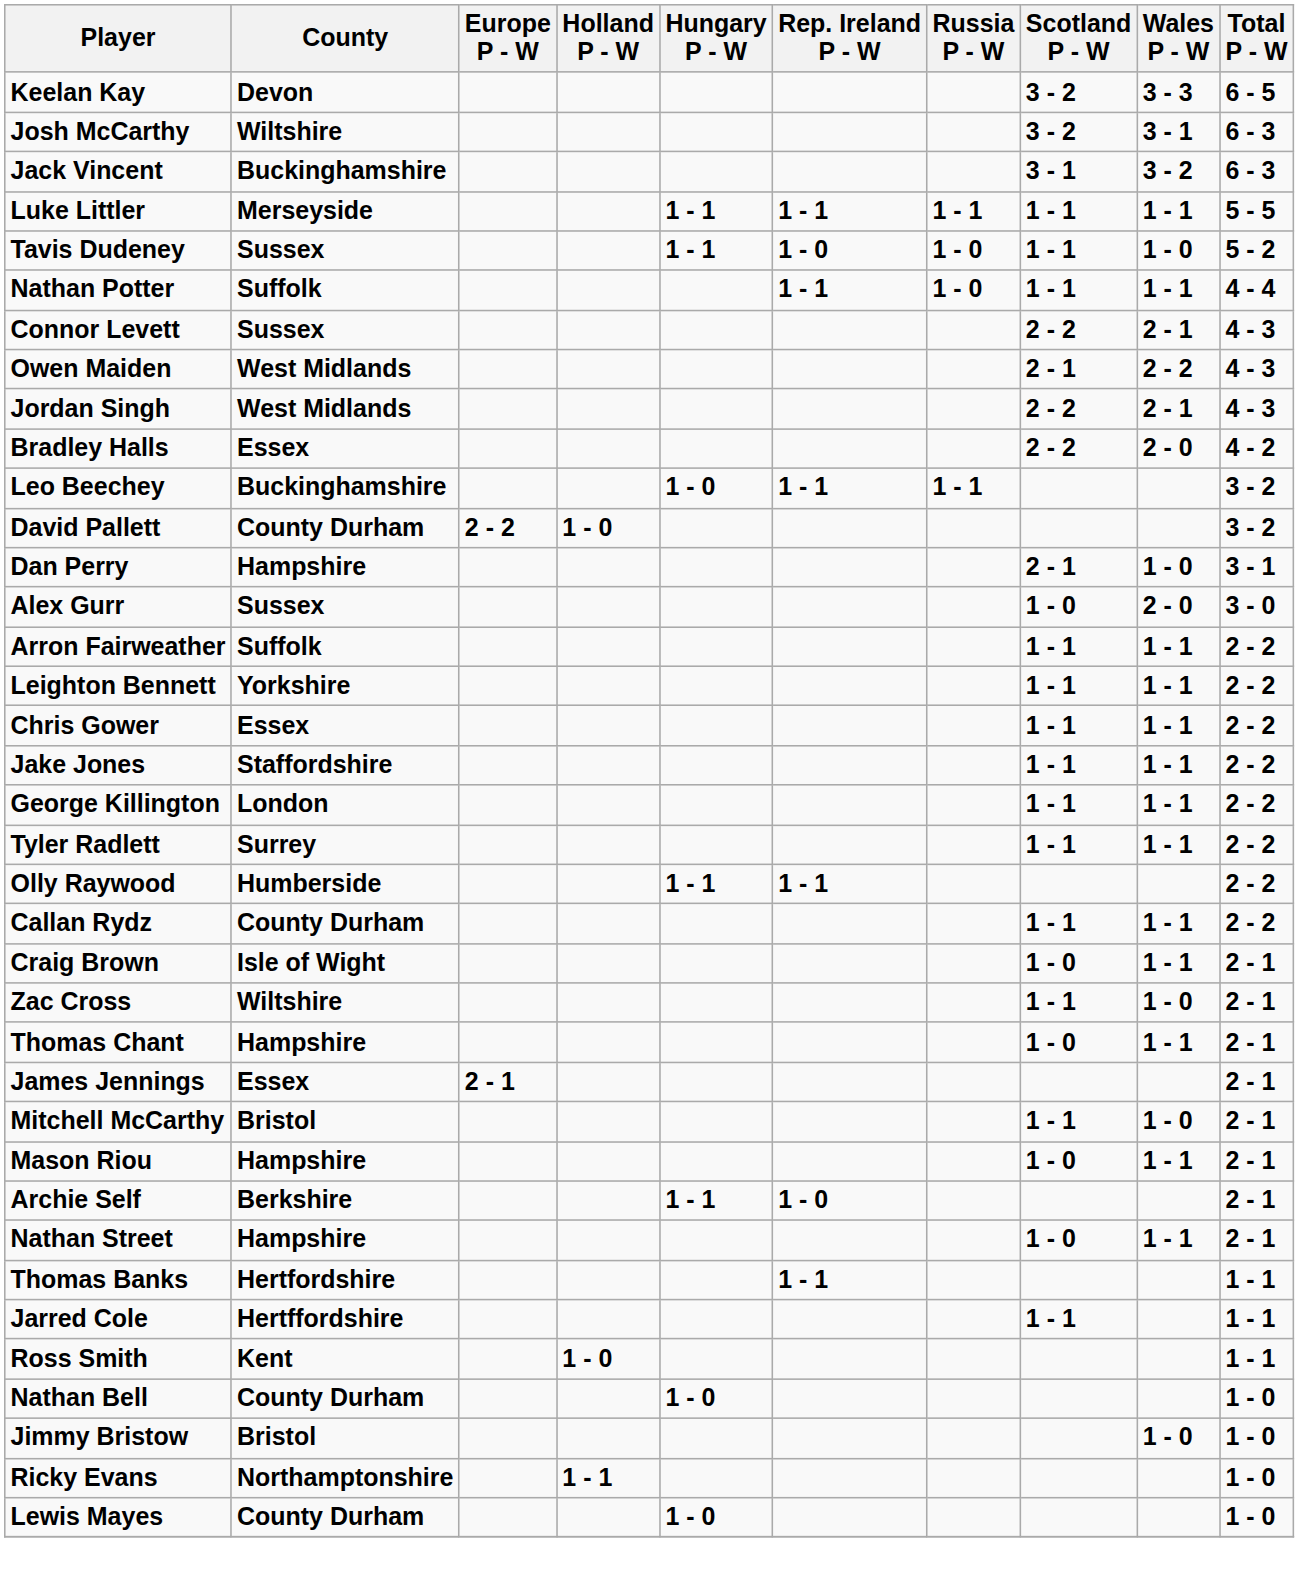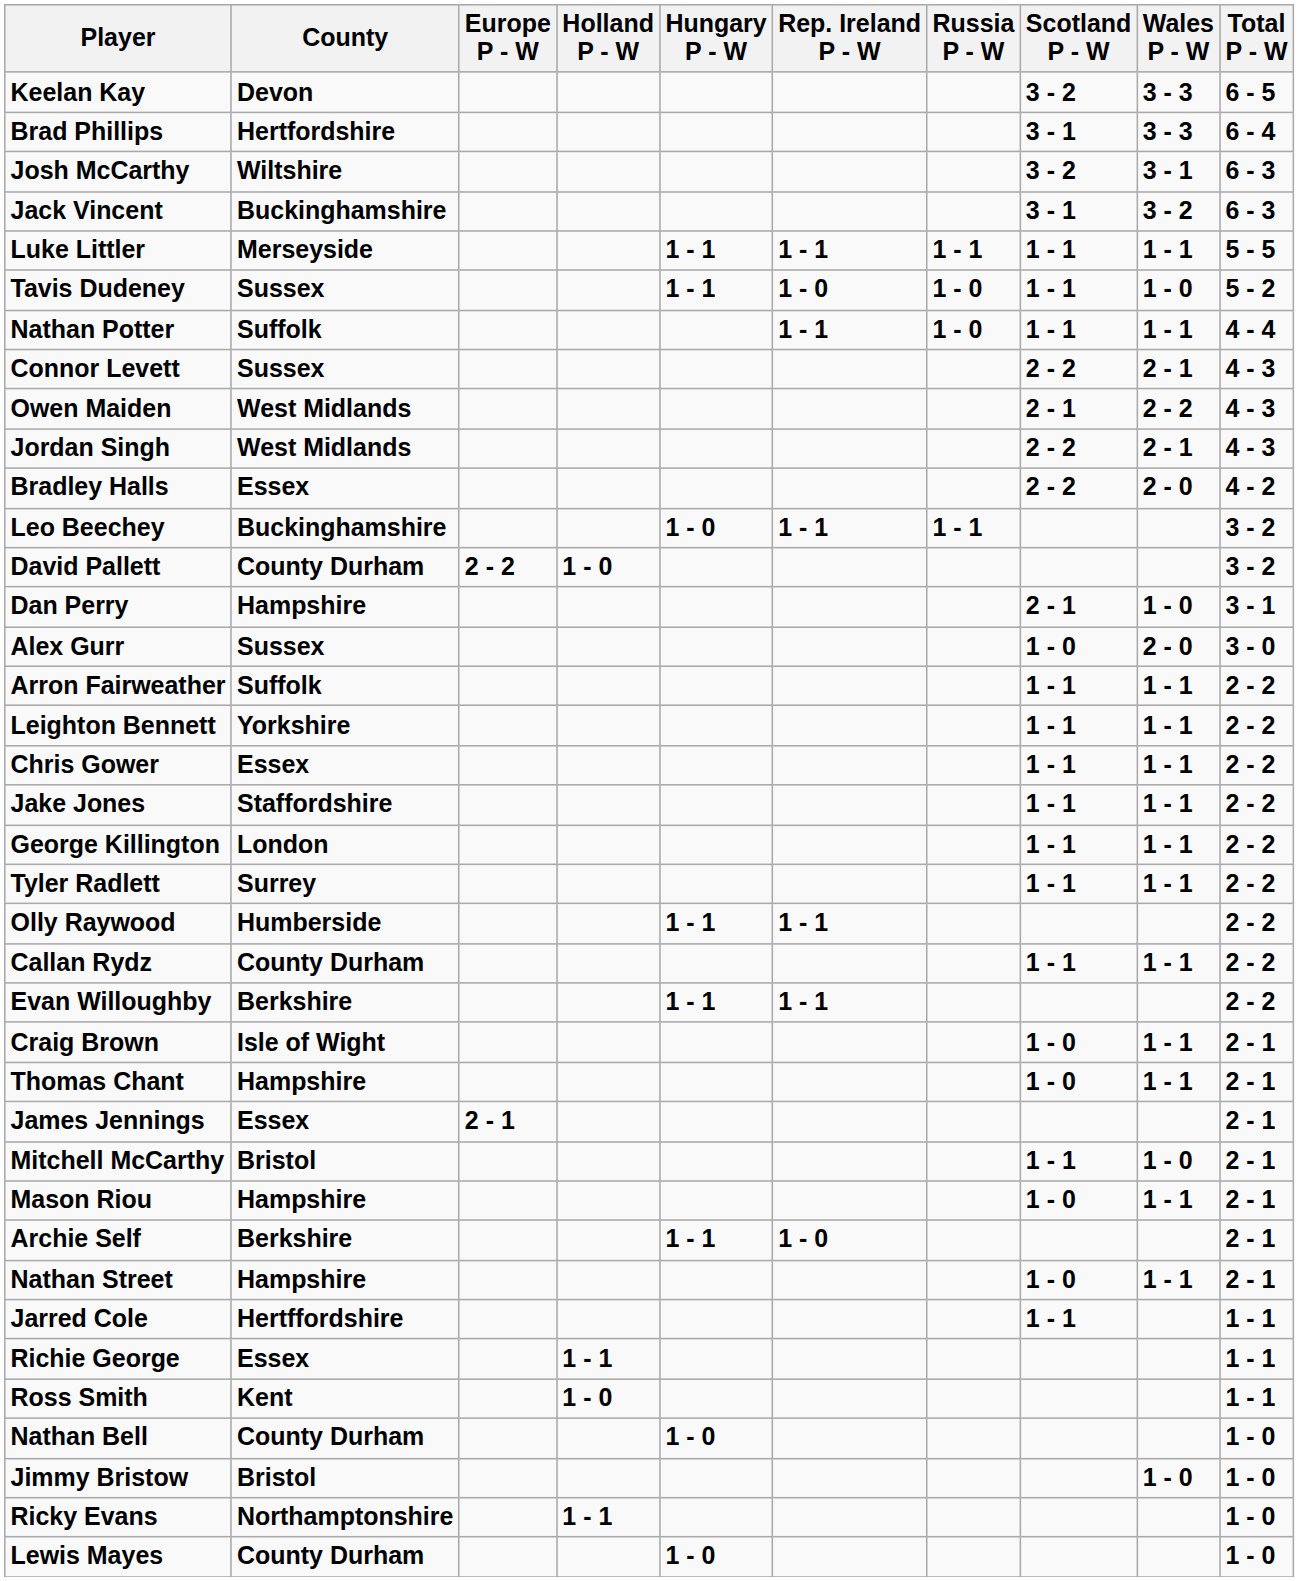 <table class="wikitable">
 <tr>
 <th>Player</th>
 <th>County</th>
 <th>Europe<br>P - W</th>
 <th>Holland<br>P - W</th>
 <th>Hungary<br>P - W</th>
 <th>Rep. Ireland<br>P - W</th>
 <th>Russia<br>P - W</th>
 <th>Scotland<br>P - W</th>
 <th>Wales<br>P - W</th>
 <th>Total<br>P - W</th>
 </tr>
 <tr>
 <td><strong>Keelan Kay</strong></td>
 <td><strong>Devon</strong></td>
 <td></td>
 <td></td>
 <td></td>
 <td></td>
 <td></td>
 <td><strong>3 - 2</strong></td>
 <td><strong>3 - 3</strong></td>
 <td><strong>6 - 5</strong></td>
+</tr>
+<tr>
+<td><strong>Brad Phillips</strong></td>
+<td><strong>Hertfordshire</strong></td>
+<td></td>
+<td></td>
+<td></td>
+<td></td>
+<td></td>
+<td><strong>3 - 1</strong></td>
+<td><strong>3 - 3</strong></td>
+<td><strong>6 - 4</strong></td>
 </tr>
 <tr>
 <td><strong>Josh McCarthy</strong></td>
 <td><strong>Wiltshire</strong></td>
 <td></td>
 <td></td>
 <td></td>
 <td></td>
 <td></td>
 <td><strong>3 - 2</strong></td>
 <td><strong>3 - 1</strong></td>
 <td><strong>6 - 3</strong></td>
 </tr>
 <tr>
 <td><strong>Jack Vincent</strong></td>
 <td><strong>Buckinghamshire</strong></td>
 <td></td>
 <td></td>
 <td></td>
 <td></td>
 <td></td>
 <td><strong>3 - 1</strong></td>
 <td><strong>3 - 2</strong></td>
 <td><strong>6 - 3</strong></td>
 </tr>
 <tr>
 <td><strong>Luke Littler</strong></td>
 <td><strong>Merseyside</strong></td>
 <td></td>
 <td></td>
 <td><strong>1 - 1</strong></td>
 <td><strong>1 - 1</strong></td>
 <td><strong>1 - 1</strong></td>
 <td><strong>1 - 1</strong></td>
 <td><strong>1 - 1</strong></td>
 <td><strong>5 - 5</strong></td>
 </tr>
 <tr>
 <td><strong>Tavis Dudeney</strong></td>
 <td><strong>Sussex</strong></td>
 <td></td>
 <td></td>
 <td><strong>1 - 1</strong></td>
 <td><strong>1 - 0</strong></td>
 <td><strong>1 - 0</strong></td>
 <td><strong>1 - 1</strong></td>
 <td><strong>1 - 0</strong></td>
 <td><strong>5 - 2</strong></td>
 </tr>
 <tr>
 <td><strong>Nathan Potter</strong></td>
 <td><strong>Suffolk</strong></td>
 <td></td>
 <td></td>
 <td></td>
 <td><strong>1 - 1</strong></td>
 <td><strong>1 - 0</strong></td>
 <td><strong>1 - 1</strong></td>
 <td><strong>1 - 1</strong></td>
 <td><strong>4 - 4</strong></td>
 </tr>
 <tr>
 <td><strong>Connor Levett</strong></td>
 <td><strong>Sussex</strong></td>
 <td></td>
 <td></td>
 <td></td>
 <td></td>
 <td></td>
 <td><strong>2 - 2</strong></td>
 <td><strong>2 - 1</strong></td>
 <td><strong>4 - 3</strong></td>
 </tr>
 <tr>
 <td><strong>Owen Maiden</strong></td>
 <td><strong>West Midlands</strong></td>
 <td></td>
 <td></td>
 <td></td>
 <td></td>
 <td></td>
 <td><strong>2 - 1</strong></td>
 <td><strong>2 - 2</strong></td>
 <td><strong>4 - 3</strong></td>
 </tr>
 <tr>
 <td><strong>Jordan Singh</strong></td>
 <td><strong>West Midlands</strong></td>
 <td></td>
 <td></td>
 <td></td>
 <td></td>
 <td></td>
 <td><strong>2 - 2</strong></td>
 <td><strong>2 - 1</strong></td>
 <td><strong>4 - 3</strong></td>
 </tr>
 <tr>
 <td><strong>Bradley Halls</strong></td>
 <td><strong>Essex</strong></td>
 <td></td>
 <td></td>
 <td></td>
 <td></td>
 <td></td>
 <td><strong>2 - 2</strong></td>
 <td><strong>2 - 0</strong></td>
 <td><strong>4 - 2</strong></td>
 </tr>
 <tr>
 <td><strong>Leo Beechey</strong></td>
 <td><strong>Buckinghamshire</strong></td>
 <td></td>
 <td></td>
 <td><strong>1 - 0</strong></td>
 <td><strong>1 - 1</strong></td>
 <td><strong>1 - 1</strong></td>
 <td></td>
 <td></td>
 <td><strong>3 - 2</strong></td>
 </tr>
 <tr>
 <td><strong>David Pallett</strong></td>
 <td><strong>County Durham</strong></td>
 <td><strong>2 - 2</strong></td>
 <td><strong>1 - 0</strong></td>
 <td></td>
 <td></td>
 <td></td>
 <td></td>
 <td></td>
 <td><strong>3 - 2</strong></td>
 </tr>
 <tr>
 <td><strong>Dan Perry</strong></td>
 <td><strong>Hampshire</strong></td>
 <td></td>
 <td></td>
 <td></td>
 <td></td>
 <td></td>
 <td><strong>2 - 1</strong></td>
 <td><strong>1 - 0</strong></td>
 <td><strong>3 - 1</strong></td>
 </tr>
 <tr>
 <td><strong>Alex Gurr</strong></td>
 <td><strong>Sussex</strong></td>
 <td></td>
 <td></td>
 <td></td>
 <td></td>
 <td></td>
 <td><strong>1 - 0</strong></td>
 <td><strong>2 - 0</strong></td>
 <td><strong>3 - 0</strong></td>
 </tr>
 <tr>
 <td><strong>Arron Fairweather</strong></td>
 <td><strong>Suffolk</strong></td>
 <td></td>
 <td></td>
 <td></td>
 <td></td>
 <td></td>
 <td><strong>1 - 1</strong></td>
 <td><strong>1 - 1</strong></td>
 <td><strong>2 - 2</strong></td>
 </tr>
 <tr>
 <td><strong>Leighton Bennett</strong></td>
 <td><strong>Yorkshire</strong></td>
 <td></td>
 <td></td>
 <td></td>
 <td></td>
 <td></td>
 <td><strong>1 - 1</strong></td>
 <td><strong>1 - 1</strong></td>
 <td><strong>2 - 2</strong></td>
 </tr>
 <tr>
 <td><strong>Chris Gower</strong></td>
 <td><strong>Essex</strong></td>
 <td></td>
 <td></td>
 <td></td>
 <td></td>
 <td></td>
 <td><strong>1 - 1</strong></td>
 <td><strong>1 - 1</strong></td>
 <td><strong>2 - 2</strong></td>
 </tr>
 <tr>
 <td><strong>Jake Jones</strong></td>
 <td><strong>Staffordshire</strong></td>
 <td></td>
 <td></td>
 <td></td>
 <td></td>
 <td></td>
 <td><strong>1 - 1</strong></td>
 <td><strong>1 - 1</strong></td>
 <td><strong>2 - 2</strong></td>
 </tr>
 <tr>
 <td><strong>George Killington</strong></td>
 <td><strong>London</strong></td>
 <td></td>
 <td></td>
 <td></td>
 <td></td>
 <td></td>
 <td><strong>1 - 1</strong></td>
 <td><strong>1 - 1</strong></td>
 <td><strong>2 - 2</strong></td>
 </tr>
 <tr>
 <td><strong>Tyler Radlett</strong></td>
 <td><strong>Surrey</strong></td>
 <td></td>
 <td></td>
 <td></td>
 <td></td>
 <td></td>
 <td><strong>1 - 1</strong></td>
 <td><strong>1 - 1</strong></td>
 <td><strong>2 - 2</strong></td>
 </tr>
 <tr>
 <td><strong>Olly Raywood</strong></td>
 <td><strong>Humberside</strong></td>
 <td></td>
 <td></td>
 <td><strong>1 - 1</strong></td>
 <td><strong>1 - 1</strong></td>
 <td></td>
 <td></td>
 <td></td>
 <td><strong>2 - 2</strong></td>
 </tr>
 <tr>
 <td><strong>Callan Rydz</strong></td>
 <td><strong>County Durham</strong></td>
 <td></td>
 <td></td>
 <td></td>
 <td></td>
 <td></td>
 <td><strong>1 - 1</strong></td>
 <td><strong>1 - 1</strong></td>
 <td><strong>2 - 2</strong></td>
 </tr>
 <tr>
+<td><strong>Evan Willoughby</strong></td>
+<td><strong>Berkshire</strong></td>
+<td></td>
+<td></td>
+<td><strong>1 - 1</strong></td>
+<td><strong>1 - 1</strong></td>
+<td></td>
+<td></td>
+<td></td>
+<td><strong>2 - 2</strong></td>
+</tr>
+<tr>
 <td><strong>Craig Brown</strong></td>
 <td><strong>Isle of Wight</strong></td>
 <td></td>
 <td></td>
 <td></td>
 <td></td>
 <td></td>
 <td><strong>1 - 0</strong></td>
 <td><strong>1 - 1</strong></td>
-<td><strong>2 - 1</strong></td>
-</tr>
-<tr>
-<td><strong>Zac Cross</strong></td>
-<td><strong>Wiltshire</strong></td>
-<td></td>
-<td></td>
-<td></td>
-<td></td>
-<td></td>
-<td><strong>1 - 1</strong></td>
-<td><strong>1 - 0</strong></td>
 <td><strong>2 - 1</strong></td>
 </tr>
 <tr>
 <td><strong>Thomas Chant</strong></td>
 <td><strong>Hampshire</strong></td>
 <td></td>
 <td></td>
 <td></td>
 <td></td>
 <td></td>
 <td><strong>1 - 0</strong></td>
 <td><strong>1 - 1</strong></td>
 <td><strong>2 - 1</strong></td>
 </tr>
 <tr>
 <td><strong>James Jennings</strong></td>
 <td><strong>Essex</strong></td>
 <td><strong>2 - 1</strong></td>
 <td></td>
 <td></td>
 <td></td>
 <td></td>
 <td></td>
 <td></td>
 <td><strong>2 - 1</strong></td>
 </tr>
 <tr>
 <td><strong>Mitchell McCarthy</strong></td>
 <td><strong>Bristol</strong></td>
 <td></td>
 <td></td>
 <td></td>
 <td></td>
 <td></td>
 <td><strong>1 - 1</strong></td>
 <td><strong>1 - 0</strong></td>
 <td><strong>2 - 1</strong></td>
 </tr>
 <tr>
 <td><strong>Mason Riou</strong></td>
 <td><strong>Hampshire</strong></td>
 <td></td>
 <td></td>
 <td></td>
 <td></td>
 <td></td>
 <td><strong>1 - 0</strong></td>
 <td><strong>1 - 1</strong></td>
 <td><strong>2 - 1</strong></td>
 </tr>
 <tr>
 <td><strong>Archie Self</strong></td>
 <td><strong>Berkshire</strong></td>
 <td></td>
 <td></td>
 <td><strong>1 - 1</strong></td>
 <td><strong>1 - 0</strong></td>
 <td></td>
 <td></td>
 <td></td>
 <td><strong>2 - 1</strong></td>
 </tr>
 <tr>
 <td><strong>Nathan Street</strong></td>
 <td><strong>Hampshire</strong></td>
 <td></td>
 <td></td>
 <td></td>
 <td></td>
 <td></td>
 <td><strong>1 - 0</strong></td>
 <td><strong>1 - 1</strong></td>
 <td><strong>2 - 1</strong></td>
 </tr>
 <tr>
-<td><strong>Thomas Banks</strong></td>
-<td><strong>Hertfordshire</strong></td>
-<td></td>
-<td></td>
-<td></td>
-<td><strong>1 - 1</strong></td>
-<td></td>
-<td></td>
-<td></td>
-<td><strong>1 - 1</strong></td>
-</tr>
-<tr>
 <td><strong>Jarred Cole</strong></td>
 <td><strong>Hertffordshire</strong></td>
 <td></td>
 <td></td>
 <td></td>
 <td></td>
 <td></td>
 <td><strong>1 - 1</strong></td>
+<td></td>
+<td><strong>1 - 1</strong></td>
+</tr>
+<tr>
+<td><strong>Richie George</strong></td>
+<td><strong>Essex</strong></td>
+<td></td>
+<td><strong>1 - 1</strong></td>
+<td></td>
+<td></td>
+<td></td>
+<td></td>
 <td></td>
 <td><strong>1 - 1</strong></td>
 </tr>
 <tr>
 <td><strong>Ross Smith</strong></td>
 <td><strong>Kent</strong></td>
 <td></td>
 <td><strong>1 - 0</strong></td>
 <td></td>
 <td></td>
 <td></td>
 <td></td>
 <td></td>
 <td><strong>1 - 1</strong></td>
 </tr>
 <tr>
 <td><strong>Nathan Bell</strong></td>
 <td><strong>County Durham</strong></td>
 <td></td>
 <td></td>
 <td><strong>1 - 0</strong></td>
 <td></td>
 <td></td>
 <td></td>
 <td></td>
 <td><strong>1 - 0</strong></td>
 </tr>
 <tr>
 <td><strong>Jimmy Bristow</strong></td>
 <td><strong>Bristol</strong></td>
 <td></td>
 <td></td>
 <td></td>
 <td></td>
 <td></td>
 <td></td>
 <td><strong>1 - 0</strong></td>
 <td><strong>1 - 0</strong></td>
 </tr>
 <tr>
 <td><strong>Ricky Evans</strong></td>
 <td><strong>Northamptonshire</strong></td>
 <td></td>
 <td><strong>1 - 1</strong></td>
 <td></td>
 <td></td>
 <td></td>
 <td></td>
 <td></td>
 <td><strong>1 - 0</strong></td>
 </tr>
 <tr>
 <td><strong>Lewis Mayes</strong></td>
 <td><strong>County Durham</strong></td>
 <td></td>
 <td></td>
 <td><strong>1 - 0</strong></td>
 <td></td>
 <td></td>
 <td></td>
 <td></td>
 <td><strong>1 - 0</strong></td>
 </tr>
 <tr>
 </tr>
 </table>
